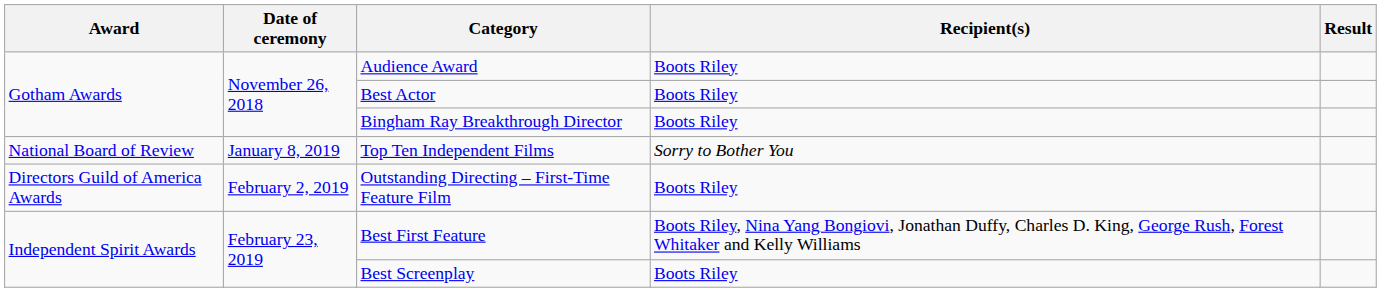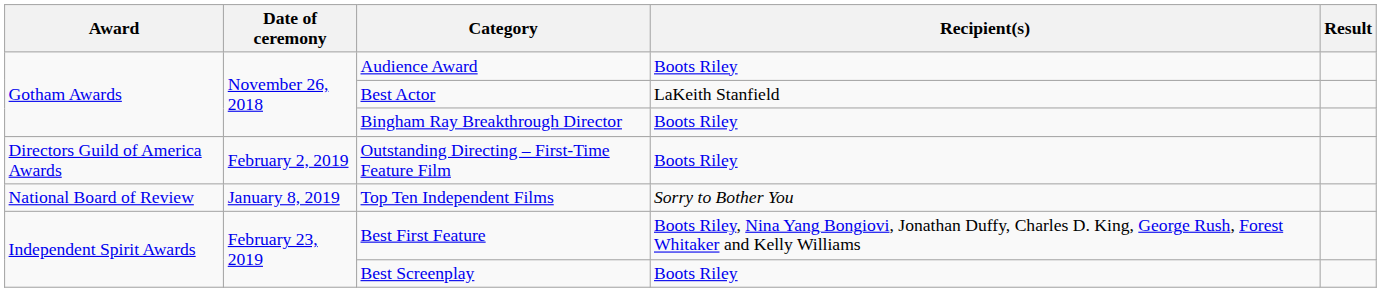 <table class="wikitable sortable">
 <tr>
 <th scope="col">Award</th>
 <th scope="col">Date of ceremony</th>
 <th scope="col">Category</th>
 <th scope="col">Recipient(s)</th>
 <th scope="col">Result</th>
 </tr>
 <tr>
 <td rowspan="3"><a href='#'>Gotham Awards</a></td>
 <td rowspan="3"><a href='#'>November 26, 2018</a></td>
 <td><a href='#'>Audience Award</a></td>
 <td><a href='#'>Boots Riley</a></td>
 <td></td>
 </tr>
 <tr>
 <td><a href='#'>Best Actor</a></td>
-<td><a href='#'>Boots Riley</a></td>
+<td>LaKeith Stanfield</td>
 <td></td>
 </tr>
 <tr>
 <td><a href='#'>Bingham Ray Breakthrough Director</a></td>
 <td><a href='#'>Boots Riley</a></td>
 <td></td>
 </tr>
 <tr>
+<td><a href='#'>Directors Guild of America Awards</a></td>
+<td><a href='#'>February 2, 2019</a></td>
+<td><a href='#'>Outstanding Directing – First-Time Feature Film</a></td>
+<td><a href='#'>Boots Riley</a></td>
+<td></td>
+</tr>
+<tr>
 <td><a href='#'>National Board of Review</a></td>
 <td><a href='#'>January 8, 2019</a></td>
 <td><a href='#'>Top Ten Independent Films</a></td>
 <td><em>Sorry to Bother You</em></td>
-<td></td>
-</tr>
-<tr>
-<td><a href='#'>Directors Guild of America Awards</a></td>
-<td><a href='#'>February 2, 2019</a></td>
-<td><a href='#'>Outstanding Directing – First-Time Feature Film</a></td>
-<td><a href='#'>Boots Riley</a></td>
 <td></td>
 </tr>
 <tr>
 <td rowspan="2"><a href='#'>Independent Spirit Awards</a></td>
 <td rowspan="2"><a href='#'>February 23, 2019</a></td>
 <td><a href='#'>Best First Feature</a></td>
 <td><a href='#'>Boots Riley</a>, <a href='#'>Nina Yang Bongiovi</a>, Jonathan Duffy, Charles D. King, <a href='#'>George Rush</a>, <a href='#'>Forest Whitaker</a> and Kelly Williams</td>
 <td></td>
 </tr>
 <tr>
 <td><a href='#'>Best Screenplay</a></td>
 <td><a href='#'>Boots Riley</a></td>
 <td></td>
 </tr>
 </table>
